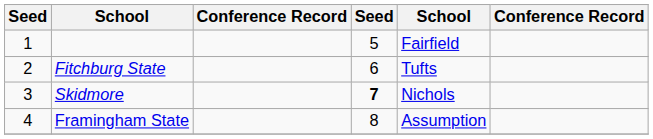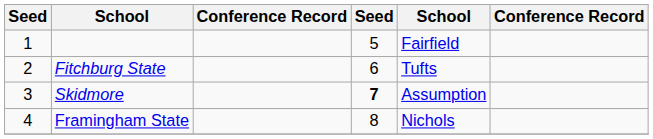 <table class="wikitable">
 <tr>
 <th>Seed</th>
 <th>School</th>
 <th>Conference Record</th>
 <th>Seed</th>
 <th>School</th>
 <th>Conference Record</th>
 </tr>
 <tr>
 <td align=center>1</td>
 <td><em><a href='#'></a></em></td>
 <td></td>
 <td align=center>5</td>
 <td><a href='#'>Fairfield</a></td>
 <td></td>
 </tr>
 <tr>
 <td align=center>2</td>
 <td><em><a href='#'>Fitchburg State</a></em></td>
 <td></td>
 <td align=center>6</td>
 <td><a href='#'>Tufts</a></td>
 <td></td>
 </tr>
 <tr>
 <td align=center>3</td>
 <td><em><a href='#'>Skidmore</a></em></td>
 <td></td>
 <td align=center><strong>7</strong></td>
-<td><a href='#'>Nichols</a></td>
+<td><a href='#'>Assumption</a></td>
 <td></td>
 </tr>
 <tr>
 <td align=center>4</td>
 <td><a href='#'>Framingham State</a></td>
 <td></td>
 <td align=center>8</td>
-<td><a href='#'>Assumption</a></td>
+<td><a href='#'>Nichols</a></td>
 <td></td>
 </tr>
 <tr>
 </tr>
 </table>
